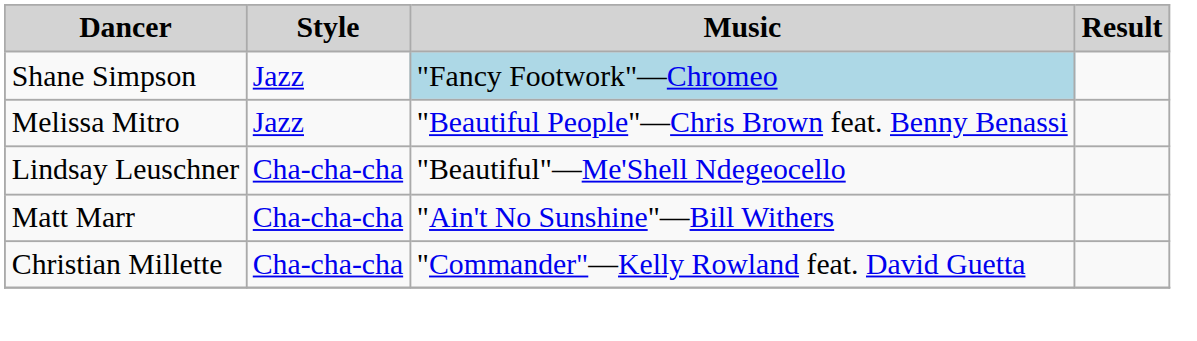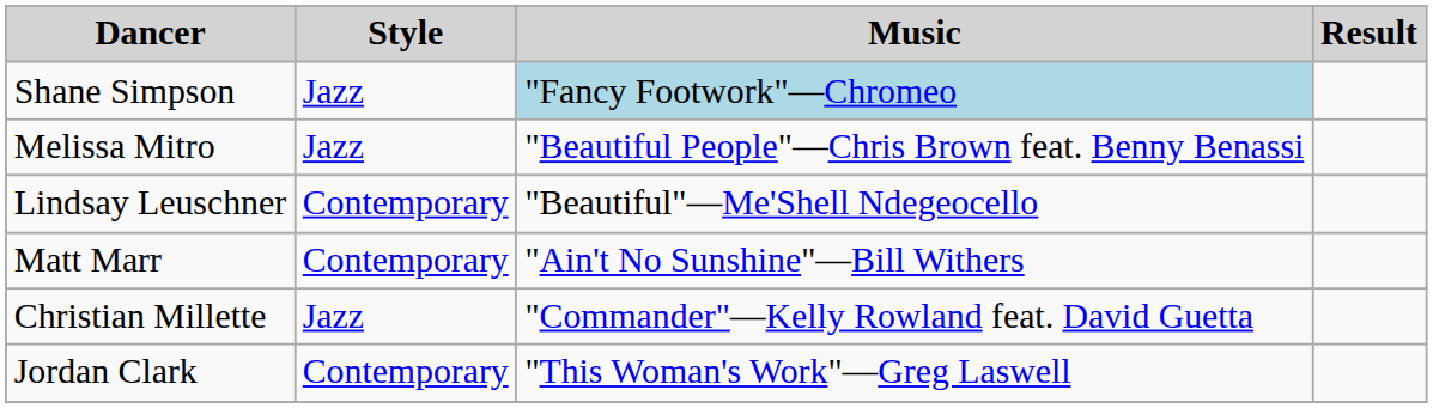 <table class="wikitable">
 <tr align="center" bgcolor="lightgrey">
 <td><strong>Dancer</strong></td>
 <td><strong>Style</strong></td>
 <td><strong>Music</strong></td>
 <td><strong>Result</strong></td>
 </tr>
 <tr>
 <td>Shane Simpson</td>
 <td><a href='#'>Jazz</a></td>
 <td style="background: lightblue;">"Fancy Footwork"—<a href='#'>Chromeo</a></td>
 <td></td>
 </tr>
 <tr>
 <td>Melissa Mitro</td>
 <td><a href='#'>Jazz</a></td>
 <td>"<a href='#'>Beautiful People</a>"—<a href='#'>Chris Brown</a> feat. <a href='#'>Benny Benassi</a></td>
 <td></td>
 </tr>
 <tr>
 <td>Lindsay Leuschner</td>
-<td><a href='#'>Cha-cha-cha</a></td>
+<td><a href='#'>Contemporary</a></td>
 <td>"Beautiful"—<a href='#'>Me'Shell Ndegeocello</a></td>
 <td></td>
 </tr>
 <tr>
 <td>Matt Marr</td>
-<td><a href='#'>Cha-cha-cha</a></td>
+<td><a href='#'>Contemporary</a></td>
 <td>"<a href='#'>Ain't No Sunshine</a>"—<a href='#'>Bill Withers</a></td>
 <td></td>
 </tr>
 <tr>
 <td>Christian Millette</td>
-<td><a href='#'>Cha-cha-cha</a></td>
+<td><a href='#'>Jazz</a></td>
 <td>"<a href='#'>Commander"</a>—<a href='#'>Kelly Rowland</a> feat. <a href='#'>David Guetta</a></td>
+<td></td>
+</tr>
+<tr>
+<td>Jordan Clark</td>
+<td><a href='#'>Contemporary</a></td>
+<td>"<a href='#'>This Woman's Work</a>"—<a href='#'>Greg Laswell</a></td>
 <td></td>
 </tr>
 <tr>
 </tr>
 </table>
